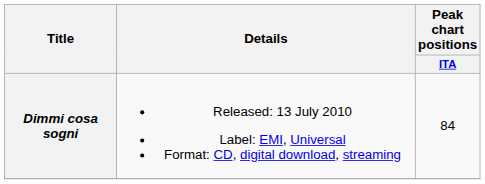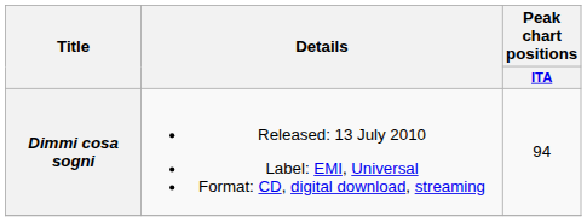 <table class="wikitable plainrowheaders" style="text-align:center;">
 <tr>
 <th scope="col" rowspan="2" style="width:8em;">Title</th>
 <th scope="col" rowspan="2" style="width:22em;">Details</th>
 <th scope="col" colspan="1">Peak chart positions</th>
 </tr>
 <tr>
 <th scope="col" style="width:3em;font-size:85%;"><a href='#'>ITA</a><br></th>
 </tr>
 <tr>
 <th scope="row"><em>Dimmi cosa sogni</em></th>
 <td><br><ul><li>Released: 13 July 2010</li></ul><ul><li>Label: <a href='#'>EMI</a>, <a href='#'>Universal</a></li><li>Format: <a href='#'>CD</a>, <a href='#'>digital download</a>, <a href='#'>streaming</a></li></ul></td>
-<td>84</td>
+<td>94</td>
 </tr>
 <tr>
 </tr>
 </table>
